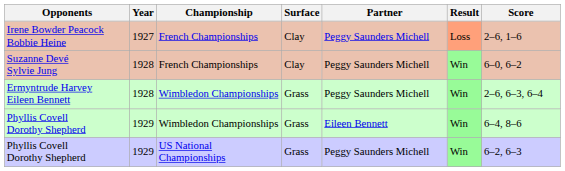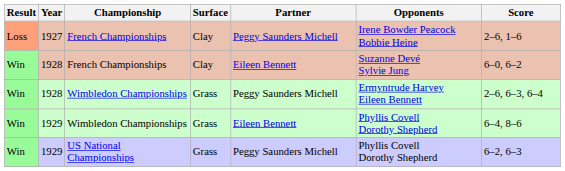 <table class="sortable wikitable">
 <tr>
-<th style="width:180px">Opponents</th>
+<th style="width:40px">Result</th>
 <th style="width:30px">Year</th>
 <th style="width:180px">Championship</th>
 <th style="width:50px">Surface</th>
 <th style="width:180px">Partner</th>
-<th style="width:40px">Result</th>
+<th style="width:180px">Opponents</th>
 <th style="width:110px" class="unsortable">Score</th>
 </tr>
 <tr style="background:#ebc2af;">
-<td> <a href='#'>Irene Bowder Peacock</a><br>  <a href='#'>Bobbie Heine</a></td>
+<td style="background:#ffa07a;">Loss</td>
 <td>1927</td>
 <td><a href='#'>French Championships</a></td>
 <td>Clay</td>
 <td> <a href='#'>Peggy Saunders Michell</a></td>
-<td style="background:#ffa07a;">Loss</td>
+<td> <a href='#'>Irene Bowder Peacock</a><br>  <a href='#'>Bobbie Heine</a></td>
 <td>2–6, 1–6</td>
 </tr>
 <tr style="background:#ebc2af;">
-<td> <a href='#'>Suzanne Devé</a><br>  <a href='#'>Sylvie Jung</a></td>
+<td style="background:#98fb98;">Win</td>
 <td>1928</td>
 <td>French Championships</td>
 <td>Clay</td>
-<td> Peggy Saunders Michell</td>
-<td style="background:#98fb98;">Win</td>
+<td> <a href='#'>Eileen Bennett</a></td>
+<td> <a href='#'>Suzanne Devé</a><br>  <a href='#'>Sylvie Jung</a></td>
 <td>6–0, 6–2</td>
 </tr>
 <tr style="background:#cfc;">
-<td> <a href='#'>Ermyntrude Harvey</a><br>  <a href='#'>Eileen Bennett</a></td>
+<td style="background:#98fb98;">Win</td>
 <td>1928</td>
 <td><a href='#'>Wimbledon Championships</a></td>
 <td>Grass</td>
 <td> Peggy Saunders Michell</td>
-<td style="background:#98fb98;">Win</td>
+<td> <a href='#'>Ermyntrude Harvey</a><br>  <a href='#'>Eileen Bennett</a></td>
 <td>2–6, 6–3, 6–4</td>
 </tr>
 <tr style="background:#cfc;">
-<td> <a href='#'>Phyllis Covell</a><br>  <a href='#'>Dorothy Shepherd</a></td>
+<td style="background:#98fb98;">Win</td>
 <td>1929</td>
 <td>Wimbledon Championships</td>
 <td>Grass</td>
 <td> <a href='#'>Eileen Bennett</a></td>
-<td style="background:#98fb98;">Win</td>
+<td> <a href='#'>Phyllis Covell</a><br>  <a href='#'>Dorothy Shepherd</a></td>
 <td>6–4, 8–6</td>
 </tr>
 <tr style="background:#ccf;">
-<td> Phyllis Covell<br>  Dorothy Shepherd</td>
+<td style="background:#98fb98;">Win</td>
 <td>1929</td>
 <td><a href='#'>US National Championships</a></td>
 <td>Grass</td>
 <td> Peggy Saunders Michell</td>
-<td style="background:#98fb98;">Win</td>
+<td> Phyllis Covell<br>  Dorothy Shepherd</td>
 <td>6–2, 6–3</td>
 </tr>
 </table>
